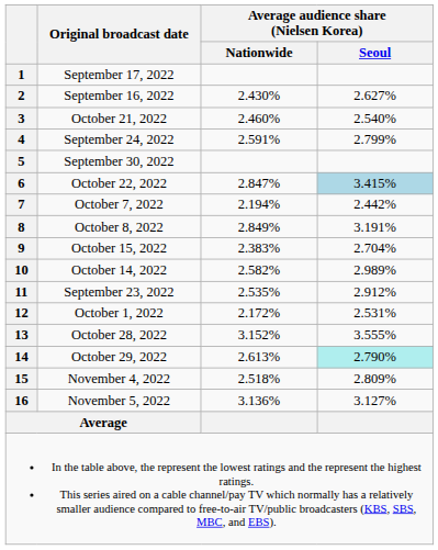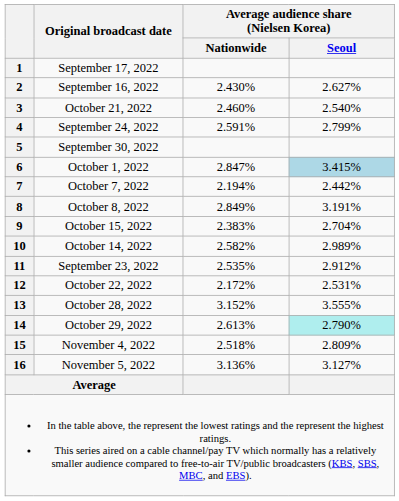 <table class="wikitable" style="margin-left:auto; margin-right:auto; width:500px; text-align:center">
 <tr>
 <th scope="col" rowspan="2"></th>
 <th scope="col" rowspan="2">Original broadcast date</th>
 <th scope="col" colspan="2">Average audience share<br>(Nielsen Korea)</th>
 </tr>
 <tr>
 <th scope="col" style="width:8em">Nationwide</th>
 <th scope="col" style="width:8em"><a href='#'>Seoul</a></th>
 </tr>
 <tr>
 <th scope="col">1</th>
 <td>September 17, 2022</td>
 <td><strong></strong> </td>
 <td><strong></strong> </td>
 </tr>
 <tr>
 <th scope="col">2</th>
 <td>September 16, 2022</td>
 <td>2.430% </td>
 <td>2.627% </td>
 </tr>
 <tr>
 <th scope="col">3</th>
 <td>October 21, 2022</td>
 <td>2.460% </td>
 <td>2.540% </td>
 </tr>
 <tr>
 <th scope="col">4</th>
 <td>September 24, 2022</td>
 <td>2.591% </td>
 <td>2.799% </td>
 </tr>
 <tr>
 <th scope="col">5</th>
 <td>September 30, 2022</td>
 <td><strong></strong> </td>
 <td><strong></strong> </td>
 </tr>
 <tr>
 <th scope="col">6</th>
-<td>October 22, 2022</td>
+<td>October 1, 2022</td>
 <td>2.847% </td>
 <td style="background: lightblue;">3.415% </td>
 </tr>
 <tr>
 <th scope="col">7</th>
 <td>October 7, 2022</td>
 <td>2.194% </td>
 <td>2.442% </td>
 </tr>
 <tr>
 <th scope="col">8</th>
 <td>October 8, 2022</td>
 <td>2.849% </td>
 <td>3.191% </td>
 </tr>
 <tr>
 <th scope="col">9</th>
 <td>October 15, 2022</td>
 <td>2.383% </td>
 <td>2.704% </td>
 </tr>
 <tr>
 <th scope="col">10</th>
 <td>October 14, 2022</td>
 <td>2.582% </td>
 <td>2.989% </td>
 </tr>
 <tr>
 <th scope="col">11</th>
 <td>September 23, 2022</td>
 <td>2.535% </td>
 <td>2.912% </td>
 </tr>
 <tr>
 <th scope="col">12</th>
-<td>October 1, 2022</td>
+<td>October 22, 2022</td>
 <td>2.172% </td>
 <td>2.531% </td>
 </tr>
 <tr>
 <th scope="col">13</th>
 <td>October 28, 2022</td>
 <td>3.152% </td>
 <td>3.555% </td>
 </tr>
 <tr>
 <th scope="col">14</th>
 <td>October 29, 2022</td>
 <td>2.613% </td>
 <td style="background: paleturquoise;">2.790% </td>
 </tr>
 <tr>
 <th scope="col">15</th>
 <td>November 4, 2022</td>
 <td>2.518% </td>
 <td>2.809% </td>
 </tr>
 <tr>
 <th scope="col">16</th>
 <td>November 5, 2022</td>
 <td>3.136% </td>
 <td>3.127% </td>
 </tr>
 <tr>
 <th scope="col" colspan="2">Average</th>
 <th scope="col"></th>
 <th scope="col"></th>
 </tr>
 <tr>
 <td colspan="4" style="font-size:85%"><br><ul><li>In the table above, the <strong></strong> represent the lowest ratings and the <strong></strong> represent the highest ratings.</li><li>This series aired on a cable channel/pay TV which normally has a relatively smaller audience compared to free-to-air TV/public broadcasters (<a href='#'>KBS</a>, <a href='#'>SBS</a>, <a href='#'>MBC</a>, and <a href='#'>EBS</a>).</li></ul></td>
 </tr>
 </table>
